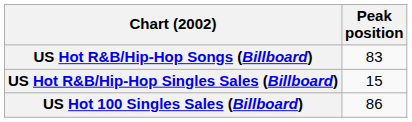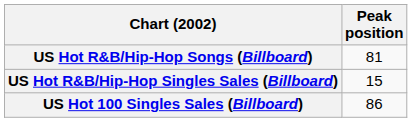 <table class="wikitable sortable plainrowheaders" style="text-align:center">
 <tr>
 <th scope="col">Chart (2002)</th>
 <th scope="col">Peak<br> position</th>
 </tr>
 <tr>
 <th scope="row">US <a href='#'>Hot R&B/Hip-Hop Songs</a> (<em><a href='#'>Billboard</a></em>)</th>
-<td>83</td>
+<td>81</td>
 </tr>
 <tr>
 <th scope="row">US <a href='#'>Hot R&B/Hip-Hop Singles Sales</a> (<em><a href='#'>Billboard</a></em>)</th>
 <td>15</td>
 </tr>
 <tr>
 <th scope="row">US <a href='#'>Hot 100 Singles Sales</a> (<em><a href='#'>Billboard</a></em>)</th>
 <td>86</td>
 </tr>
 </table>
